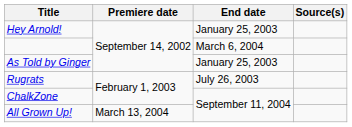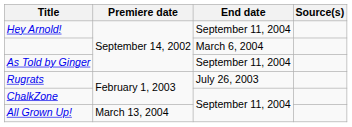 <table class="wikitable sortable">
 <tr>
 <th>Title</th>
 <th>Premiere date</th>
 <th>End date</th>
 <th>Source(s)</th>
 </tr>
 <tr>
 <td><em><a href='#'>Hey Arnold!</a></em></td>
 <td rowspan=3>September 14, 2002</td>
-<td>January 25, 2003</td>
+<td>September 11, 2004</td>
 <td></td>
 </tr>
 <tr>
 <td></td>
 <td>March 6, 2004</td>
 <td></td>
 </tr>
 <tr>
 <td><em><a href='#'>As Told by Ginger</a></em></td>
-<td>January 25, 2003</td>
+<td>September 11, 2004</td>
 <td></td>
 </tr>
 <tr>
 <td><em><a href='#'>Rugrats</a></em></td>
 <td rowspan=2>February 1, 2003</td>
 <td>July 26, 2003</td>
 <td></td>
 </tr>
 <tr>
 <td><em><a href='#'>ChalkZone</a></em></td>
 <td rowspan=2>September 11, 2004</td>
 <td></td>
 </tr>
 <tr>
 <td><em><a href='#'>All Grown Up!</a></em></td>
 <td>March 13, 2004</td>
 <td></td>
 </tr>
 </table>
